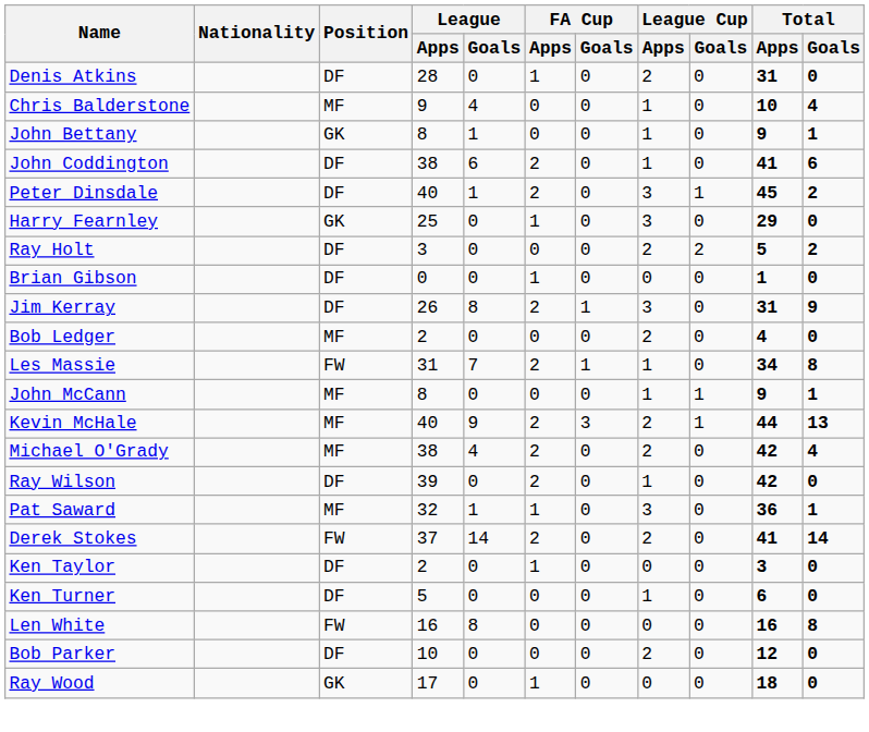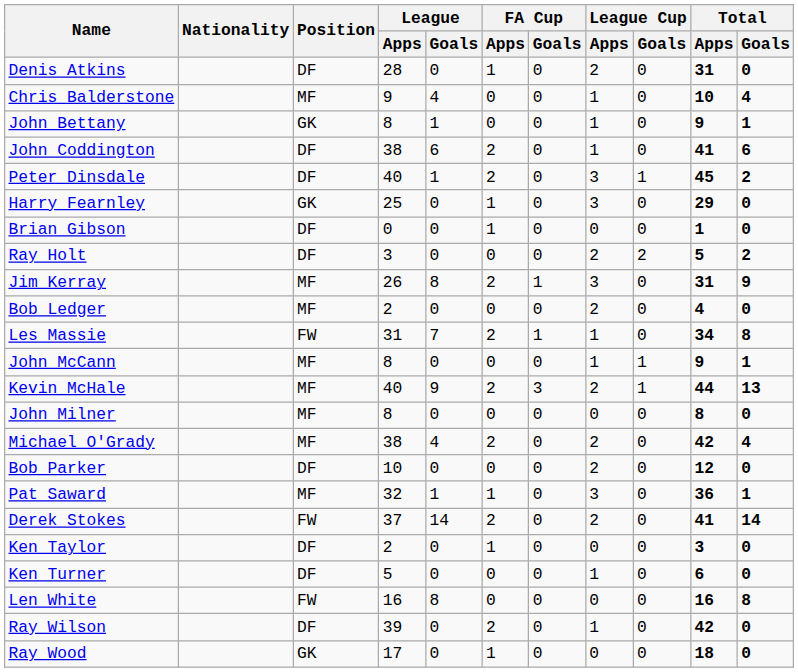 <table class="wikitable sortable">
 <tr>
 <th scope=col rowspan=2>Name</th>
 <th scope=col rowspan=2>Nationality</th>
 <th scope=col rowspan=2>Position</th>
 <th colspan=2>League</th>
 <th colspan=2>FA Cup</th>
 <th colspan=2>League Cup</th>
 <th colspan=2>Total</th>
 </tr>
 <tr>
 <th>Apps</th>
 <th>Goals</th>
 <th>Apps</th>
 <th>Goals</th>
 <th>Apps</th>
 <th>Goals</th>
 <th>Apps</th>
 <th>Goals</th>
 </tr>
 <tr>
 <td><a href='#'>Denis Atkins</a></td>
 <td></td>
 <td>DF</td>
 <td>28</td>
 <td>0</td>
 <td>1</td>
 <td>0</td>
 <td>2</td>
 <td>0</td>
 <td><strong>31</strong></td>
 <td><strong>0</strong></td>
 </tr>
 <tr>
 <td><a href='#'>Chris Balderstone</a></td>
 <td></td>
 <td>MF</td>
 <td>9</td>
 <td>4</td>
 <td>0</td>
 <td>0</td>
 <td>1</td>
 <td>0</td>
 <td><strong>10</strong></td>
 <td><strong>4</strong></td>
 </tr>
 <tr>
 <td><a href='#'>John Bettany</a></td>
 <td></td>
 <td>GK</td>
 <td>8</td>
 <td>1</td>
 <td>0</td>
 <td>0</td>
 <td>1</td>
 <td>0</td>
 <td><strong>9</strong></td>
 <td><strong>1</strong></td>
 </tr>
 <tr>
 <td><a href='#'>John Coddington</a></td>
 <td></td>
 <td>DF</td>
 <td>38</td>
 <td>6</td>
 <td>2</td>
 <td>0</td>
 <td>1</td>
 <td>0</td>
 <td><strong>41</strong></td>
 <td><strong>6</strong></td>
 </tr>
 <tr>
 <td><a href='#'>Peter Dinsdale</a></td>
 <td></td>
 <td>DF</td>
 <td>40</td>
 <td>1</td>
 <td>2</td>
 <td>0</td>
 <td>3</td>
 <td>1</td>
 <td><strong>45</strong></td>
 <td><strong>2</strong></td>
 </tr>
 <tr>
 <td><a href='#'>Harry Fearnley</a></td>
 <td></td>
 <td>GK</td>
 <td>25</td>
 <td>0</td>
 <td>1</td>
 <td>0</td>
 <td>3</td>
 <td>0</td>
 <td><strong>29</strong></td>
 <td><strong>0</strong></td>
 </tr>
 <tr>
+<td><a href='#'>Brian Gibson</a></td>
+<td></td>
+<td>DF</td>
+<td>0</td>
+<td>0</td>
+<td>1</td>
+<td>0</td>
+<td>0</td>
+<td>0</td>
+<td><strong>1</strong></td>
+<td><strong>0</strong></td>
+</tr>
+<tr>
 <td><a href='#'>Ray Holt</a></td>
 <td></td>
 <td>DF</td>
 <td>3</td>
 <td>0</td>
 <td>0</td>
 <td>0</td>
 <td>2</td>
 <td>2</td>
 <td><strong>5</strong></td>
 <td><strong>2</strong></td>
 </tr>
 <tr>
-<td><a href='#'>Brian Gibson</a></td>
-<td></td>
-<td>DF</td>
-<td>0</td>
-<td>0</td>
-<td>1</td>
-<td>0</td>
-<td>0</td>
-<td>0</td>
-<td><strong>1</strong></td>
-<td><strong>0</strong></td>
-</tr>
-<tr>
 <td><a href='#'>Jim Kerray</a></td>
 <td></td>
-<td>DF</td>
+<td>MF</td>
 <td>26</td>
 <td>8</td>
 <td>2</td>
 <td>1</td>
 <td>3</td>
 <td>0</td>
 <td><strong>31</strong></td>
 <td><strong>9</strong></td>
 </tr>
 <tr>
 <td><a href='#'>Bob Ledger</a></td>
 <td></td>
 <td>MF</td>
 <td>2</td>
 <td>0</td>
 <td>0</td>
 <td>0</td>
 <td>2</td>
 <td>0</td>
 <td><strong>4</strong></td>
 <td><strong>0</strong></td>
 </tr>
 <tr>
 <td><a href='#'>Les Massie</a></td>
 <td></td>
 <td>FW</td>
 <td>31</td>
 <td>7</td>
 <td>2</td>
 <td>1</td>
 <td>1</td>
 <td>0</td>
 <td><strong>34</strong></td>
 <td><strong>8</strong></td>
 </tr>
 <tr>
 <td><a href='#'>John McCann</a></td>
 <td></td>
 <td>MF</td>
 <td>8</td>
 <td>0</td>
 <td>0</td>
 <td>0</td>
 <td>1</td>
 <td>1</td>
 <td><strong>9</strong></td>
 <td><strong>1</strong></td>
 </tr>
 <tr>
 <td><a href='#'>Kevin McHale</a></td>
 <td></td>
 <td>MF</td>
 <td>40</td>
 <td>9</td>
 <td>2</td>
 <td>3</td>
 <td>2</td>
 <td>1</td>
 <td><strong>44</strong></td>
 <td><strong>13</strong></td>
 </tr>
 <tr>
+<td><a href='#'>John Milner</a></td>
+<td></td>
+<td>MF</td>
+<td>8</td>
+<td>0</td>
+<td>0</td>
+<td>0</td>
+<td>0</td>
+<td>0</td>
+<td><strong>8</strong></td>
+<td><strong>0</strong></td>
+</tr>
+<tr>
 <td><a href='#'>Michael O'Grady</a></td>
 <td></td>
 <td>MF</td>
 <td>38</td>
 <td>4</td>
 <td>2</td>
 <td>0</td>
 <td>2</td>
 <td>0</td>
 <td><strong>42</strong></td>
 <td><strong>4</strong></td>
 </tr>
 <tr>
-<td><a href='#'>Ray Wilson</a></td>
+<td><a href='#'>Bob Parker</a></td>
 <td></td>
 <td>DF</td>
-<td>39</td>
+<td>10</td>
+<td>0</td>
+<td>0</td>
 <td>0</td>
 <td>2</td>
 <td>0</td>
-<td>1</td>
-<td>0</td>
-<td><strong>42</strong></td>
+<td><strong>12</strong></td>
 <td><strong>0</strong></td>
 </tr>
 <tr>
 <td><a href='#'>Pat Saward</a></td>
 <td></td>
 <td>MF</td>
 <td>32</td>
 <td>1</td>
 <td>1</td>
 <td>0</td>
 <td>3</td>
 <td>0</td>
 <td><strong>36</strong></td>
 <td><strong>1</strong></td>
 </tr>
 <tr>
 <td><a href='#'>Derek Stokes</a></td>
 <td></td>
 <td>FW</td>
 <td>37</td>
 <td>14</td>
 <td>2</td>
 <td>0</td>
 <td>2</td>
 <td>0</td>
 <td><strong>41</strong></td>
 <td><strong>14</strong></td>
 </tr>
 <tr>
 <td><a href='#'>Ken Taylor</a></td>
 <td></td>
 <td>DF</td>
 <td>2</td>
 <td>0</td>
 <td>1</td>
 <td>0</td>
 <td>0</td>
 <td>0</td>
 <td><strong>3</strong></td>
 <td><strong>0</strong></td>
 </tr>
 <tr>
 <td><a href='#'>Ken Turner</a></td>
 <td></td>
 <td>DF</td>
 <td>5</td>
 <td>0</td>
 <td>0</td>
 <td>0</td>
 <td>1</td>
 <td>0</td>
 <td><strong>6</strong></td>
 <td><strong>0</strong></td>
 </tr>
 <tr>
 <td><a href='#'>Len White</a></td>
 <td></td>
 <td>FW</td>
 <td>16</td>
 <td>8</td>
 <td>0</td>
 <td>0</td>
 <td>0</td>
 <td>0</td>
 <td><strong>16</strong></td>
 <td><strong>8</strong></td>
 </tr>
 <tr>
-<td><a href='#'>Bob Parker</a></td>
+<td><a href='#'>Ray Wilson</a></td>
 <td></td>
 <td>DF</td>
-<td>10</td>
-<td>0</td>
-<td>0</td>
+<td>39</td>
 <td>0</td>
 <td>2</td>
 <td>0</td>
-<td><strong>12</strong></td>
+<td>1</td>
+<td>0</td>
+<td><strong>42</strong></td>
 <td><strong>0</strong></td>
 </tr>
 <tr>
 <td><a href='#'>Ray Wood</a></td>
 <td></td>
 <td>GK</td>
 <td>17</td>
 <td>0</td>
 <td>1</td>
 <td>0</td>
 <td>0</td>
 <td>0</td>
 <td><strong>18</strong></td>
 <td><strong>0</strong></td>
 </tr>
 </table>
